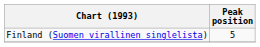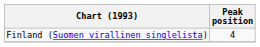 <table class="wikitable">
 <tr>
 <th>Chart (1993)</th>
 <th>Peak <br>position</th>
 </tr>
 <tr>
 <td>Finland (<a href='#'>Suomen virallinen singlelista</a>)</td>
-<td style="text-align:center;">5</td>
+<td style="text-align:center;">4</td>
 </tr>
 <tr>
 </tr>
 </table>
